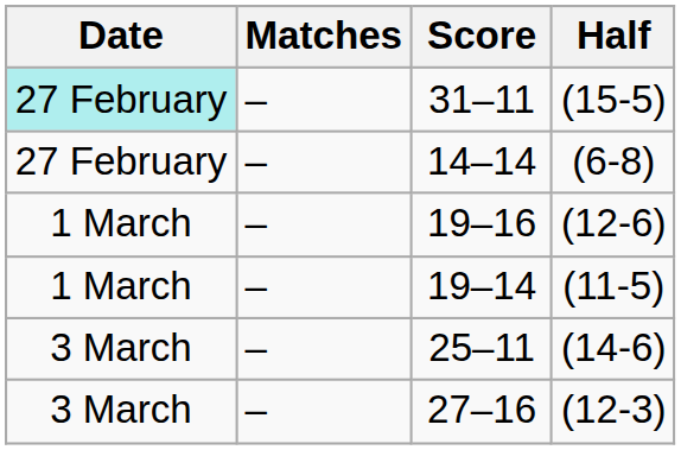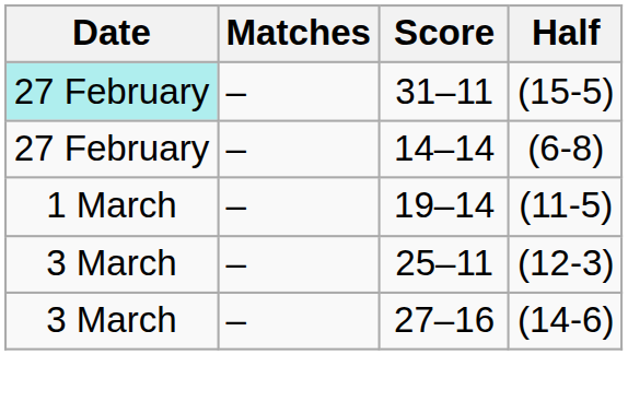 <table class="wikitable" style="text-align:center;">
 <tr>
 <th>Date</th>
 <th>Matches</th>
 <th width="50px">Score</th>
 <th>Half</th>
 </tr>
 <tr>
 <td style="background: paleturquoise;">27 February</td>
 <td align="left"> – </td>
 <td>31–11</td>
 <td>(15-5)</td>
 </tr>
 <tr>
 <td>27 February</td>
 <td align="left"> – </td>
 <td>14–14</td>
 <td>(6-8)</td>
 </tr>
 <tr>
 <td>1 March</td>
 <td align="left"> – </td>
-<td>19–16</td>
-<td>(12-6)</td>
-</tr>
-<tr>
-<td>1 March</td>
-<td align="left"> – </td>
 <td>19–14</td>
 <td>(11-5)</td>
 </tr>
 <tr>
 <td>3 March</td>
 <td align="left"> – </td>
 <td>25–11</td>
-<td>(14-6)</td>
+<td>(12-3)</td>
 </tr>
 <tr>
 <td>3 March</td>
 <td align="left"> – </td>
 <td>27–16</td>
-<td>(12-3)</td>
+<td>(14-6)</td>
 </tr>
 </table>
